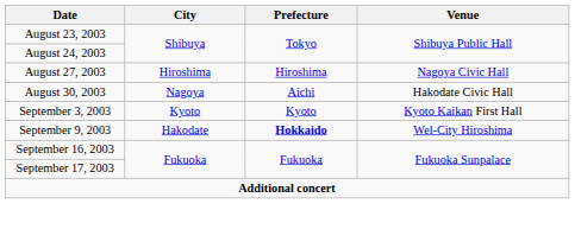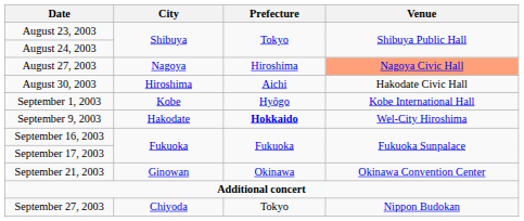 <table class="wikitable" style="text-align:center;">
 <tr>
 <th style="width:150px;">Date</th>
 <th style="width:150px;">City</th>
 <th style="width:140px;">Prefecture</th>
 <th style="width:270px;">Venue</th>
 </tr>
 <tr>
 <td>August 23, 2003</td>
 <td rowspan="2"><a href='#'>Shibuya</a></td>
 <td rowspan="2"><a href='#'>Tokyo</a></td>
 <td rowspan="2"><a href='#'>Shibuya Public Hall</a></td>
 </tr>
 <tr>
 <td>August 24, 2003</td>
 </tr>
 <tr>
 <td>August 27, 2003</td>
+<td><a href='#'>Nagoya</a></td>
 <td><a href='#'>Hiroshima</a></td>
-<td><a href='#'>Hiroshima</a></td>
-<td><a href='#'>Nagoya Civic Hall</a></td>
+<td style="background: lightsalmon;"><a href='#'>Nagoya Civic Hall</a></td>
 </tr>
 <tr>
 <td>August 30, 2003</td>
-<td><a href='#'>Nagoya</a></td>
+<td><a href='#'>Hiroshima</a></td>
 <td><a href='#'>Aichi</a></td>
 <td>Hakodate Civic Hall</td>
 </tr>
 <tr>
-<td>September 3, 2003</td>
-<td><a href='#'>Kyoto</a></td>
-<td><a href='#'>Kyoto</a></td>
-<td><a href='#'>Kyoto Kaikan</a> First Hall</td>
+<td>September 1, 2003</td>
+<td><a href='#'>Kobe</a></td>
+<td><a href='#'>Hyōgo</a></td>
+<td><a href='#'>Kobe International Hall</a></td>
 </tr>
 <tr>
 <td>September 9, 2003</td>
 <td><a href='#'>Hakodate</a></td>
 <td><strong><a href='#'>Hokkaido</a></strong></td>
 <td><a href='#'>Wel-City Hiroshima</a></td>
 </tr>
 <tr>
 <td>September 16, 2003</td>
 <td rowspan="2"><a href='#'>Fukuoka</a></td>
 <td rowspan="2"><a href='#'>Fukuoka</a></td>
 <td rowspan="2"><a href='#'>Fukuoka Sunpalace</a></td>
 </tr>
 <tr>
 <td>September 17, 2003</td>
 </tr>
 <tr>
+<td>September 21, 2003</td>
+<td><a href='#'>Ginowan</a></td>
+<td><a href='#'>Okinawa</a></td>
+<td><a href='#'>Okinawa Convention Center</a></td>
+</tr>
+<tr>
 <td colspan="4"><strong>Additional concert</strong></td>
 </tr>
+<tr>
+<td>September 27, 2003</td>
+<td><a href='#'>Chiyoda</a></td>
+<td>Tokyo</td>
+<td><a href='#'>Nippon Budokan</a></td>
+</tr>
 </table>
